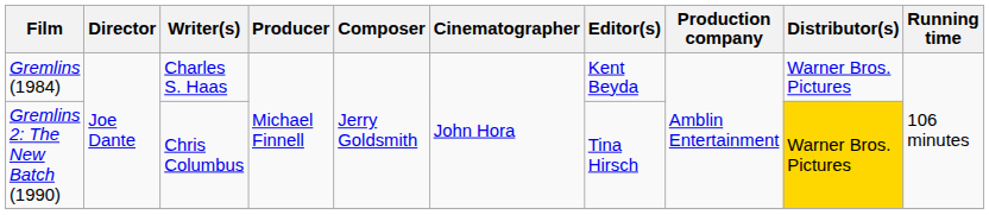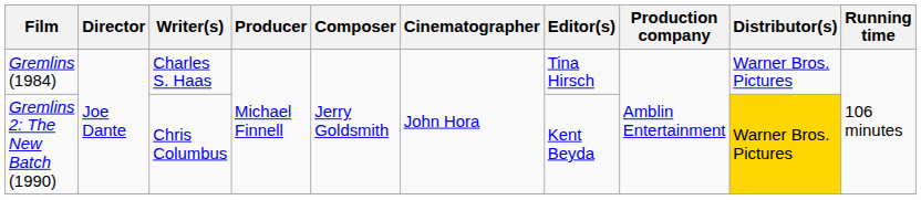 <table class="wikitable" width=99% border="1">
 <tr>
 <th align="center">Film</th>
 <th align="center">Director</th>
 <th align="center">Writer(s)</th>
 <th align="center">Producer</th>
 <th align="center">Composer</th>
 <th align="center">Cinematographer</th>
 <th align="center">Editor(s)</th>
 <th align="center">Production company</th>
 <th align="center">Distributor(s)</th>
 <th align="center">Running time</th>
 </tr>
 <tr>
 <td><em><a href='#'>Gremlins</a></em> (1984)</td>
 <td rowspan="2"><a href='#'>Joe Dante</a></td>
 <td><a href='#'>Charles S. Haas</a></td>
 <td rowspan="2"><a href='#'>Michael Finnell</a></td>
 <td rowspan="2"><a href='#'>Jerry Goldsmith</a></td>
 <td rowspan="2"><a href='#'>John Hora</a></td>
-<td><a href='#'>Kent Beyda</a></td>
+<td><a href='#'>Tina Hirsch</a></td>
 <td rowspan="2"><a href='#'>Amblin Entertainment</a></td>
 <td><a href='#'>Warner Bros. Pictures</a></td>
 <td rowspan="2">106 minutes</td>
 </tr>
 <tr>
 <td><em><a href='#'>Gremlins 2: The New Batch</a></em> (1990)</td>
 <td><a href='#'>Chris Columbus</a></td>
-<td><a href='#'>Tina Hirsch</a></td>
+<td><a href='#'>Kent Beyda</a></td>
 <td style="background: gold;">Warner Bros. Pictures</td>
 </tr>
 <tr>
 </tr>
 </table>
